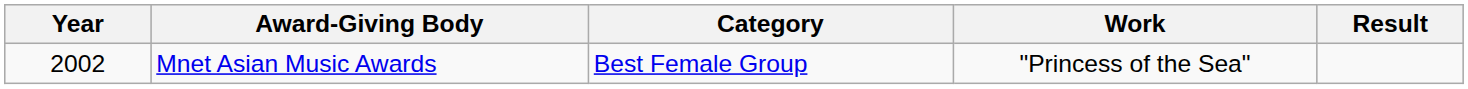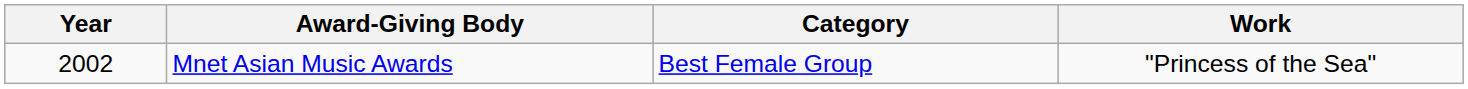 <table | width="75%" class="wikitable sortable">
 <tr>
 <th width="10%">Year</th>
 <th width="30%">Award-Giving Body</th>
 <th width="25%">Category</th>
 <th width="25%">Work</th>
-<th width="10%">Result</th>
 </tr>
 <tr>
 <td align="center">2002</td>
 <td><a href='#'>Mnet Asian Music Awards</a></td>
 <td><a href='#'>Best Female Group</a></td>
 <td align="center">"Princess of the Sea"</td>
-<td></td>
 </tr>
 </table>
